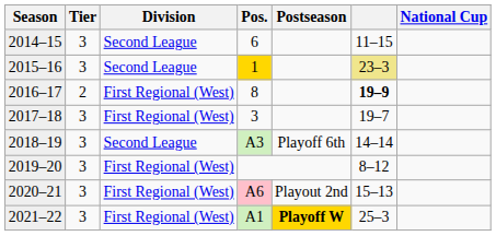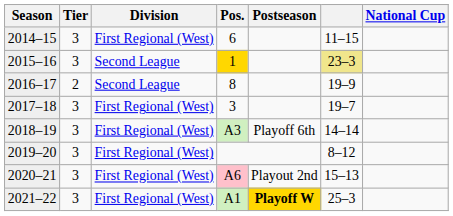 <table class="wikitable" style="font-size:85%; text-align:center">
 <tr>
 <th>Season</th>
 <th>Tier</th>
 <th>Division</th>
 <th>Pos.</th>
 <th>Postseason</th>
 <th></th>
 <th><a href='#'>National Cup</a></th>
 </tr>
 <tr>
 <td bgcolor=#efefef>2014–15</td>
 <td>3</td>
-<td align=left><a href='#'>Second League</a></td>
+<td align=left><a href='#'>First Regional (West)</a></td>
 <td>6</td>
 <td></td>
 <td>11–15</td>
 <td></td>
 </tr>
 <tr>
 <td bgcolor=#efefef>2015–16</td>
 <td>3</td>
 <td align=left><a href='#'>Second League</a></td>
 <td bgcolor=gold>1</td>
 <td></td>
 <td style="background: khaki;">23–3</td>
 <td></td>
 </tr>
 <tr>
 <td bgcolor=#efefef>2016–17</td>
 <td>2</td>
-<td align=left><a href='#'>First Regional (West)</a></td>
+<td align=left><a href='#'>Second League</a></td>
 <td>8</td>
 <td></td>
-<td><strong>19–9</strong></td>
+<td>19–9</td>
 <td></td>
 </tr>
 <tr>
 <td bgcolor=#efefef>2017–18</td>
 <td>3</td>
 <td align=left><a href='#'>First Regional (West)</a></td>
 <td>3</td>
 <td></td>
 <td>19–7</td>
 <td></td>
 </tr>
 <tr>
 <td bgcolor=#efefef>2018–19</td>
 <td>3</td>
-<td align=left><a href='#'>Second League</a></td>
+<td align=left><a href='#'>First Regional (West)</a></td>
 <td bgcolor=#D0F0C0>A3</td>
 <td>Playoff 6th</td>
 <td>14–14</td>
 <td></td>
 </tr>
 <tr>
 <td bgcolor=#efefef>2019–20</td>
 <td>3</td>
 <td align=left><a href='#'>First Regional (West)</a></td>
 <td colspan=2></td>
 <td>8–12</td>
 <td></td>
 </tr>
 <tr>
 <td bgcolor=#efefef>2020–21</td>
 <td>3</td>
 <td align=left><a href='#'>First Regional (West)</a></td>
 <td align=center bgcolor=pink>A6</td>
 <td>Playout 2nd</td>
 <td>15–13</td>
 <td></td>
 </tr>
 <tr>
 <td bgcolor=#efefef>2021–22</td>
 <td>3</td>
 <td align=left><a href='#'>First Regional (West)</a></td>
 <td bgcolor=#D0F0C0>A1</td>
 <td bgcolor=gold><strong>Playoff W</strong></td>
 <td>25–3</td>
 <td></td>
 </tr>
 </table>
